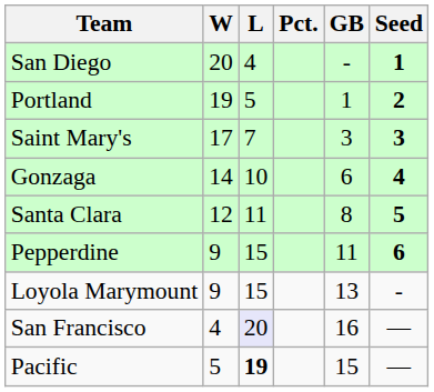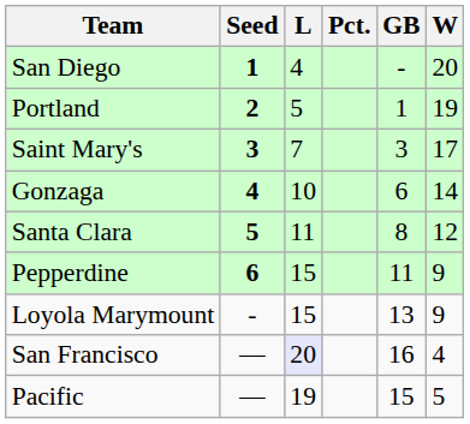 <table class=wikitable>
 <tr>
 <th>Team</th>
-<th>W</th>
+<th>Seed</th>
 <th>L</th>
 <th>Pct.</th>
 <th>GB</th>
-<th>Seed</th>
+<th>W</th>
 </tr>
 <tr bgcolor="#ccffcc">
 <td>San Diego</td>
-<td>20</td>
+<td style="text-align:center;"><strong>1</strong></td>
 <td>4</td>
 <td></td>
 <td style="text-align:center;">-</td>
-<td style="text-align:center;"><strong>1</strong></td>
+<td>20</td>
 </tr>
 <tr bgcolor="#ccffcc">
 <td>Portland</td>
-<td>19</td>
+<td style="text-align:center;"><strong>2</strong></td>
 <td>5</td>
 <td></td>
 <td style="text-align:center;">1</td>
-<td style="text-align:center;"><strong>2</strong></td>
+<td>19</td>
 </tr>
 <tr bgcolor="#ccffcc">
 <td>Saint Mary's</td>
-<td>17</td>
+<td style="text-align:center;"><strong>3</strong></td>
 <td>7</td>
 <td></td>
 <td style="text-align:center;">3</td>
-<td style="text-align:center;"><strong>3</strong></td>
+<td>17</td>
 </tr>
 <tr bgcolor="#ccffcc">
 <td>Gonzaga</td>
-<td>14</td>
+<td style="text-align:center;"><strong>4</strong></td>
 <td>10</td>
 <td></td>
 <td style="text-align:center;">6</td>
-<td style="text-align:center;"><strong>4</strong></td>
+<td>14</td>
 </tr>
 <tr bgcolor="#ccffcc">
 <td>Santa Clara</td>
-<td>12</td>
+<td style="text-align:center;"><strong>5</strong></td>
 <td>11</td>
 <td></td>
 <td style="text-align:center;">8</td>
-<td style="text-align:center;"><strong>5</strong></td>
+<td>12</td>
 </tr>
 <tr bgcolor="#ccffcc">
 <td>Pepperdine</td>
-<td>9</td>
+<td style="text-align:center;"><strong>6</strong></td>
 <td>15</td>
 <td></td>
 <td style="text-align:center;">11</td>
-<td style="text-align:center;"><strong>6</strong></td>
+<td>9</td>
 </tr>
 <tr>
 <td>Loyola Marymount</td>
-<td>9</td>
+<td style="text-align:center;">-</td>
 <td>15</td>
 <td></td>
 <td style="text-align:center;">13</td>
-<td style="text-align:center;">-</td>
+<td>9</td>
 </tr>
 <tr>
 <td>San Francisco</td>
-<td>4</td>
+<td style="text-align:center;">—</td>
 <td style="background: lavender;">20</td>
 <td></td>
 <td style="text-align:center;">16</td>
-<td style="text-align:center;">—</td>
+<td>4</td>
 </tr>
 <tr>
 <td>Pacific</td>
-<td>5</td>
-<td><strong>19</strong></td>
+<td style="text-align:center;">—</td>
+<td>19</td>
 <td></td>
 <td style="text-align:center;">15</td>
-<td style="text-align:center;">—</td>
+<td>5</td>
 </tr>
 </table>
